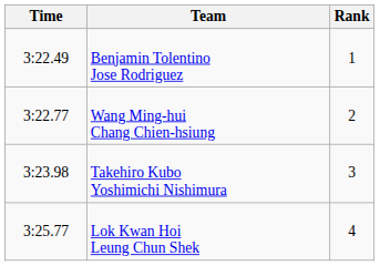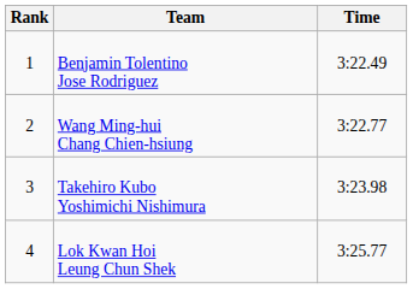 <table class=wikitable style="text-align:center">
 <tr>
+<th width=40>Rank</th>
+<th width=250>Team</th>
 <th width=80>Time</th>
-<th width=250>Team</th>
-<th width=40>Rank</th>
 </tr>
 <tr>
+<td>1</td>
+<td align=left><br><a href='#'>Benjamin Tolentino</a><br><a href='#'>Jose Rodriguez</a></td>
 <td>3:22.49</td>
-<td align=left><br><a href='#'>Benjamin Tolentino</a><br><a href='#'>Jose Rodriguez</a></td>
-<td>1</td>
 </tr>
 <tr>
+<td>2</td>
+<td align=left><br><a href='#'>Wang Ming-hui</a><br><a href='#'>Chang Chien-hsiung</a></td>
 <td>3:22.77</td>
-<td align=left><br><a href='#'>Wang Ming-hui</a><br><a href='#'>Chang Chien-hsiung</a></td>
-<td>2</td>
 </tr>
 <tr>
+<td>3</td>
+<td align=left><br><a href='#'>Takehiro Kubo</a><br><a href='#'>Yoshimichi Nishimura</a></td>
 <td>3:23.98</td>
-<td align=left><br><a href='#'>Takehiro Kubo</a><br><a href='#'>Yoshimichi Nishimura</a></td>
-<td>3</td>
 </tr>
 <tr>
+<td>4</td>
+<td align=left><br><a href='#'>Lok Kwan Hoi</a><br><a href='#'>Leung Chun Shek</a></td>
 <td>3:25.77</td>
-<td align=left><br><a href='#'>Lok Kwan Hoi</a><br><a href='#'>Leung Chun Shek</a></td>
-<td>4</td>
 </tr>
 </table>
